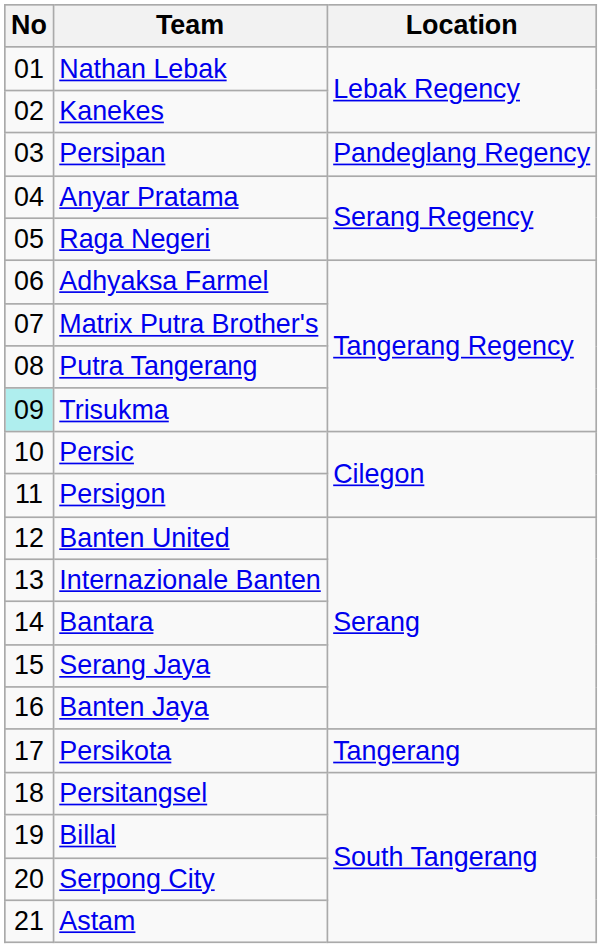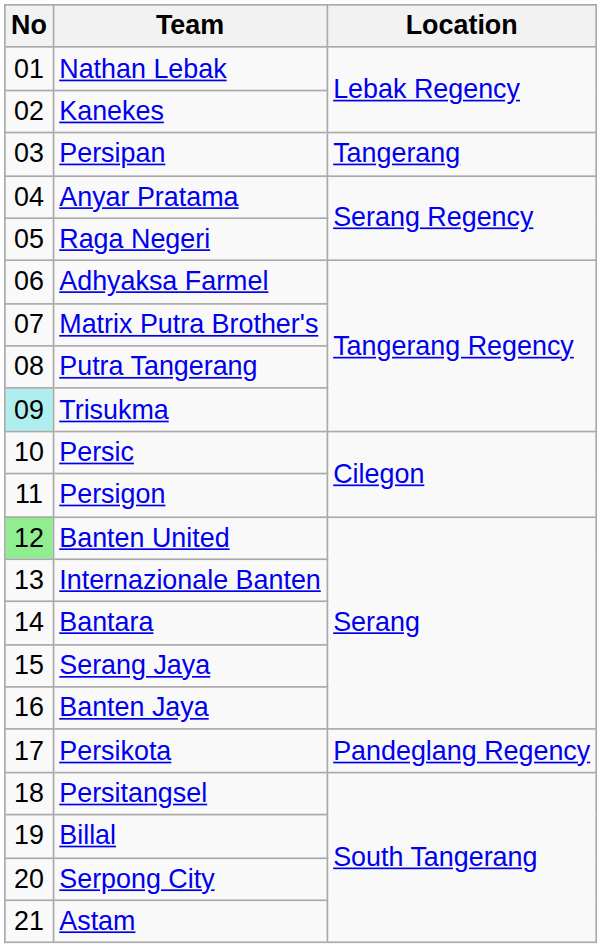 <table class="wikitable sortable">
 <tr>
 <th>No</th>
 <th>Team</th>
 <th>Location</th>
 </tr>
 <tr>
 <td align=center>01</td>
 <td><a href='#'>Nathan Lebak</a></td>
 <td rowspan=2><a href='#'>Lebak Regency</a></td>
 </tr>
 <tr>
 <td align=center>02</td>
 <td><a href='#'>Kanekes</a></td>
 </tr>
 <tr>
 <td align=center>03</td>
 <td><a href='#'>Persipan</a></td>
-<td><a href='#'>Pandeglang Regency</a></td>
+<td><a href='#'>Tangerang</a></td>
 </tr>
 <tr>
 <td align=center>04</td>
 <td><a href='#'>Anyar Pratama</a></td>
 <td rowspan=2><a href='#'>Serang Regency</a></td>
 </tr>
 <tr>
 <td align=center>05</td>
 <td><a href='#'>Raga Negeri</a></td>
 </tr>
 <tr>
 <td align=center>06</td>
 <td><a href='#'>Adhyaksa Farmel</a></td>
 <td rowspan=4><a href='#'>Tangerang Regency</a></td>
 </tr>
 <tr>
 <td align=center>07</td>
 <td><a href='#'>Matrix Putra Brother's</a></td>
 </tr>
 <tr>
 <td align=center>08</td>
 <td><a href='#'>Putra Tangerang</a></td>
 </tr>
 <tr>
 <td align=center style="background: paleturquoise;">09</td>
 <td><a href='#'>Trisukma</a></td>
 </tr>
 <tr>
 <td align=center>10</td>
 <td><a href='#'>Persic</a></td>
 <td rowspan=2><a href='#'>Cilegon</a></td>
 </tr>
 <tr>
 <td align=center>11</td>
 <td><a href='#'>Persigon</a></td>
 </tr>
 <tr>
-<td align=center>12</td>
+<td align=center style="background: lightgreen;">12</td>
 <td><a href='#'>Banten United</a></td>
 <td rowspan=5><a href='#'>Serang</a></td>
 </tr>
 <tr>
 <td align=center>13</td>
 <td><a href='#'>Internazionale Banten</a></td>
 </tr>
 <tr>
 <td align=center>14</td>
 <td><a href='#'>Bantara</a></td>
 </tr>
 <tr>
 <td align=center>15</td>
 <td><a href='#'>Serang Jaya</a></td>
 </tr>
 <tr>
 <td align=center>16</td>
 <td><a href='#'>Banten Jaya</a></td>
 </tr>
 <tr>
 <td align=center>17</td>
 <td><a href='#'>Persikota</a></td>
-<td><a href='#'>Tangerang</a></td>
+<td><a href='#'>Pandeglang Regency</a></td>
 </tr>
 <tr>
 <td align=center>18</td>
 <td><a href='#'>Persitangsel</a></td>
 <td rowspan=4><a href='#'>South Tangerang</a></td>
 </tr>
 <tr>
 <td align=center>19</td>
 <td><a href='#'>Billal</a></td>
 </tr>
 <tr>
 <td align=center>20</td>
 <td><a href='#'>Serpong City</a></td>
 </tr>
 <tr>
 <td align=center>21</td>
 <td><a href='#'>Astam</a></td>
 </tr>
 </table>
